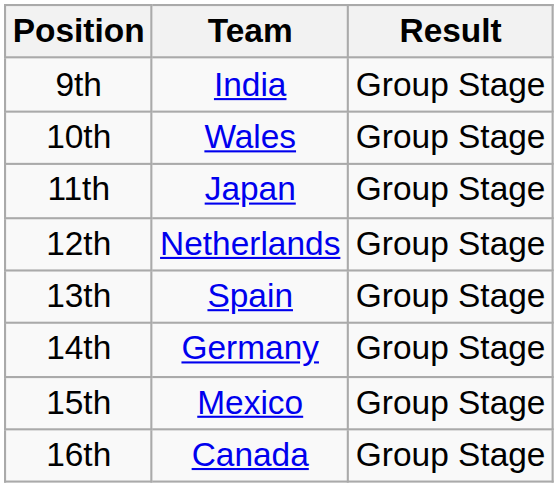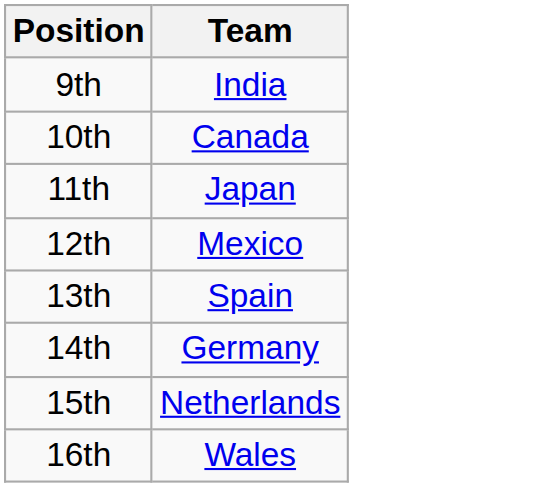 <table class="wikitable" style="text-align: center;">
 <tr>
 <th>Position</th>
 <th>Team</th>
-<th>Result</th>
 </tr>
 <tr>
 <td>9th</td>
 <td> <a href='#'>India</a></td>
-<td>Group Stage</td>
 </tr>
 <tr>
 <td>10th</td>
-<td> <a href='#'>Wales</a></td>
-<td>Group Stage</td>
+<td> <a href='#'>Canada</a></td>
 </tr>
 <tr>
 <td>11th</td>
 <td> <a href='#'>Japan</a></td>
-<td>Group Stage</td>
 </tr>
 <tr>
 <td>12th</td>
-<td> <a href='#'>Netherlands</a></td>
-<td>Group Stage</td>
+<td> <a href='#'>Mexico</a></td>
 </tr>
 <tr>
 <td>13th</td>
 <td> <a href='#'>Spain</a></td>
-<td>Group Stage</td>
 </tr>
 <tr>
 <td>14th</td>
 <td> <a href='#'>Germany</a></td>
-<td>Group Stage</td>
 </tr>
 <tr>
 <td>15th</td>
-<td> <a href='#'>Mexico</a></td>
-<td>Group Stage</td>
+<td> <a href='#'>Netherlands</a></td>
 </tr>
 <tr>
 <td>16th</td>
-<td> <a href='#'>Canada</a></td>
-<td>Group Stage</td>
+<td> <a href='#'>Wales</a></td>
 </tr>
 </table>
